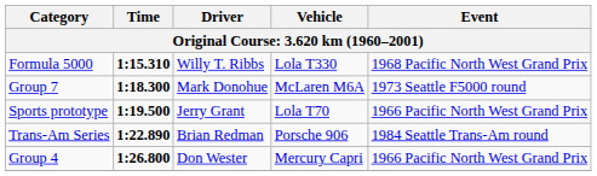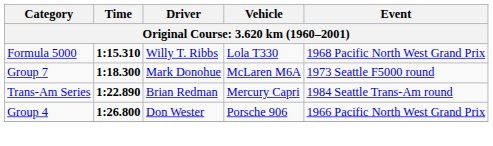 <table class="wikitable">
 <tr>
 <th>Category</th>
 <th>Time</th>
 <th>Driver</th>
 <th>Vehicle</th>
 <th>Event</th>
 </tr>
 <tr>
 <th colspan=5>Original Course: 3.620 km (1960–2001)</th>
 </tr>
 <tr>
 <td><a href='#'>Formula 5000</a></td>
 <td><strong>1:15.310</strong></td>
 <td><a href='#'>Willy T. Ribbs</a></td>
 <td><a href='#'>Lola T330</a></td>
 <td><a href='#'>1968 Pacific North West Grand Prix</a></td>
 </tr>
 <tr>
 <td><a href='#'>Group 7</a></td>
 <td><strong>1:18.300</strong></td>
 <td><a href='#'>Mark Donohue</a></td>
 <td><a href='#'>McLaren M6A</a></td>
 <td><a href='#'>1973 Seattle F5000 round</a></td>
 </tr>
 <tr>
-<td><a href='#'>Sports prototype</a></td>
-<td><strong>1:19.500</strong></td>
-<td><a href='#'>Jerry Grant</a></td>
-<td><a href='#'>Lola T70</a></td>
-<td><a href='#'>1966 Pacific North West Grand Prix</a></td>
-</tr>
-<tr>
 <td><a href='#'>Trans-Am Series</a></td>
 <td><strong>1:22.890</strong></td>
 <td><a href='#'>Brian Redman</a></td>
-<td><a href='#'>Porsche 906</a></td>
+<td><a href='#'>Mercury Capri</a></td>
 <td><a href='#'>1984 Seattle Trans-Am round</a></td>
 </tr>
 <tr>
 <td><a href='#'>Group 4</a></td>
 <td><strong>1:26.800</strong></td>
 <td><a href='#'>Don Wester</a></td>
-<td><a href='#'>Mercury Capri</a></td>
+<td><a href='#'>Porsche 906</a></td>
 <td><a href='#'>1966 Pacific North West Grand Prix</a></td>
 </tr>
 <tr>
 </tr>
 </table>
